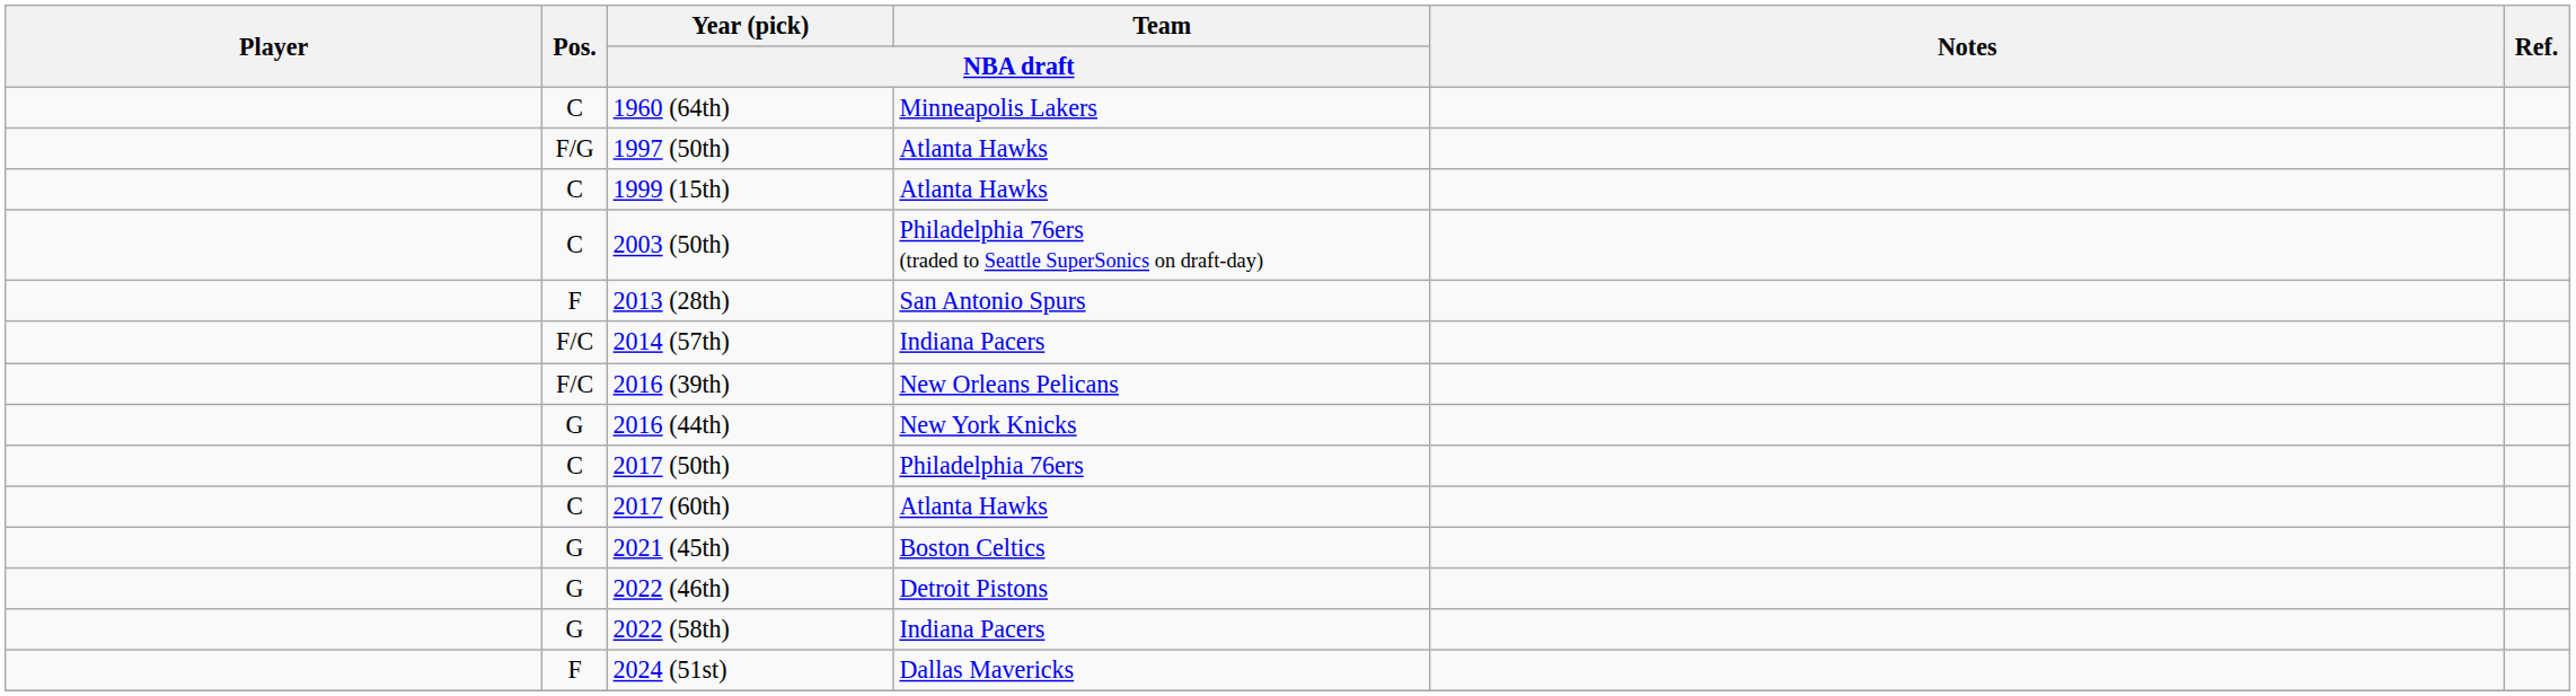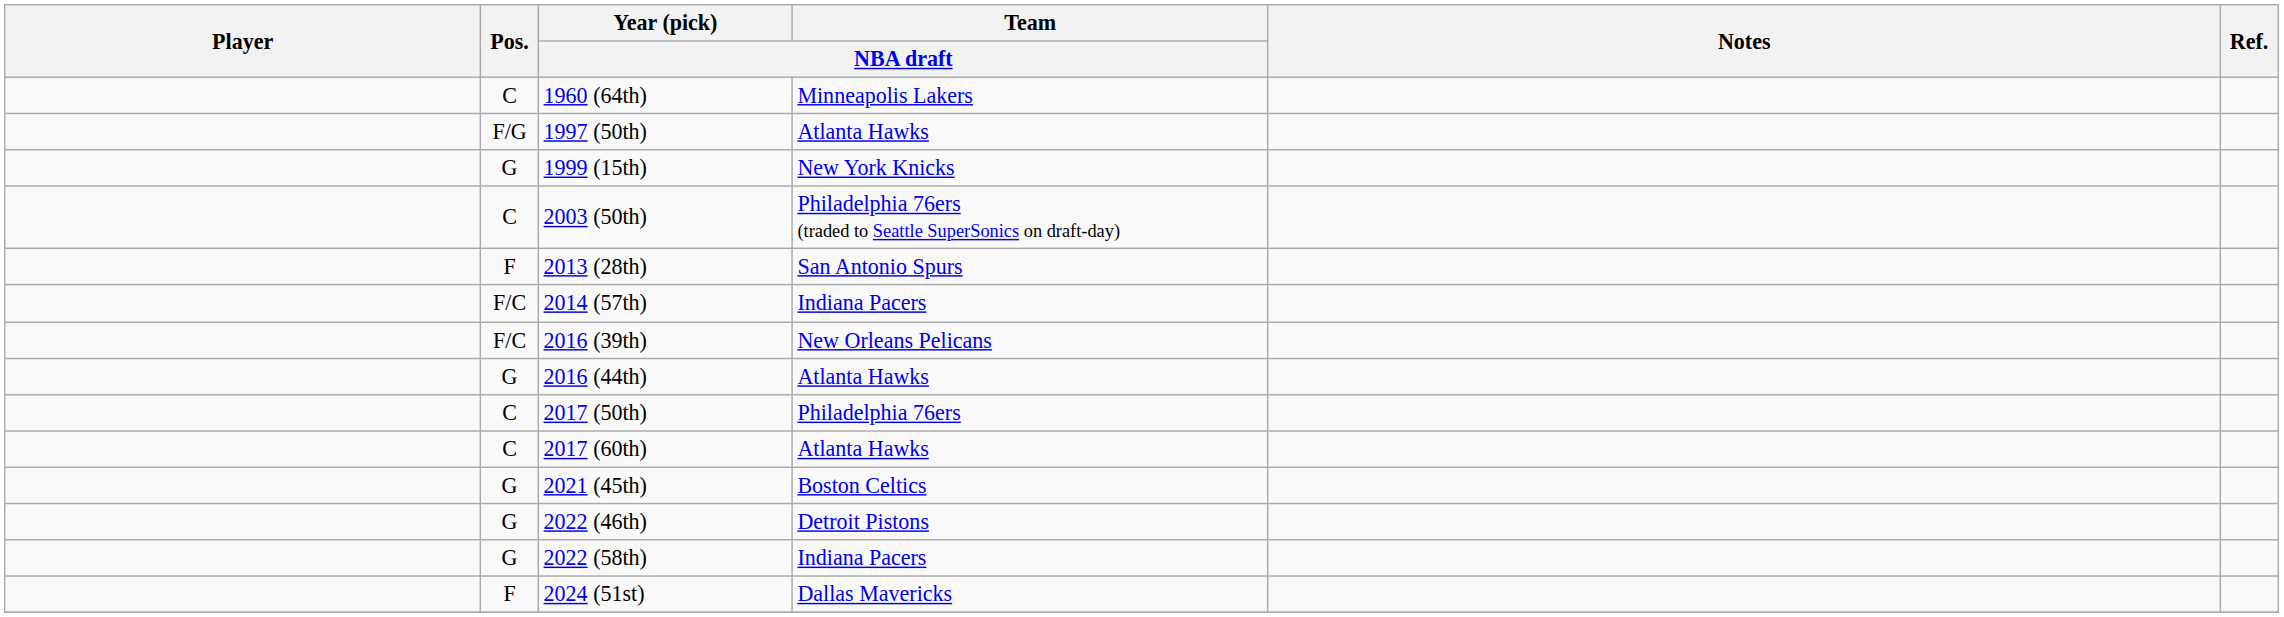 <table class="wikitable sortable" style="font-size:95%">
 <tr>
 <th rowspan=2 width="15%">Player</th>
 <th rowspan=2 width="1%">Pos.</th>
 <th width="8%">Year (pick)</th>
 <th width="15%">Team</th>
 <th rowspan=2 width="30%" class="unsortable">Notes</th>
 <th rowspan=2 width="1%" class="unsortable">Ref.</th>
 </tr>
 <tr class="unsortable">
 <th colspan=2><a href='#'>NBA draft</a></th>
 </tr>
 <tr>
 <td></td>
 <td align="center">C</td>
 <td><a href='#'>1960</a> (64th)</td>
 <td><a href='#'>Minneapolis Lakers</a></td>
 <td></td>
 <td align="center"></td>
 </tr>
 <tr>
 <td></td>
 <td align="center">F/G</td>
 <td><a href='#'>1997</a> (50th)</td>
 <td><a href='#'>Atlanta Hawks</a></td>
 <td></td>
 <td align="center"></td>
 </tr>
 <tr>
 <td></td>
-<td align="center">C</td>
+<td align="center">G</td>
 <td><a href='#'>1999</a> (15th)</td>
-<td><a href='#'>Atlanta Hawks</a></td>
+<td><a href='#'>New York Knicks</a></td>
 <td></td>
 <td align="center"></td>
 </tr>
 <tr>
 <td></td>
 <td align="center">C</td>
 <td><a href='#'>2003</a> (50th)</td>
 <td><a href='#'>Philadelphia 76ers</a><br><small>(traded to <a href='#'>Seattle SuperSonics</a> on draft-day)</small></td>
 <td></td>
 <td align="center"></td>
 </tr>
 <tr>
 <td></td>
 <td align="center">F</td>
 <td><a href='#'>2013</a> (28th)</td>
 <td><a href='#'>San Antonio Spurs</a></td>
 <td></td>
 <td align="center"></td>
 </tr>
 <tr>
 <td></td>
 <td align="center">F/C</td>
 <td><a href='#'>2014</a> (57th)</td>
 <td><a href='#'>Indiana Pacers</a></td>
 <td></td>
 <td align="center"></td>
 </tr>
 <tr>
 <td></td>
 <td align="center">F/C</td>
 <td><a href='#'>2016</a> (39th)</td>
 <td><a href='#'>New Orleans Pelicans</a></td>
 <td></td>
 <td align="center"></td>
 </tr>
 <tr>
 <td></td>
 <td align="center">G</td>
 <td><a href='#'>2016</a> (44th)</td>
-<td><a href='#'>New York Knicks</a></td>
+<td><a href='#'>Atlanta Hawks</a></td>
 <td></td>
 <td align="center"></td>
 </tr>
 <tr>
 <td></td>
 <td align="center">C</td>
 <td><a href='#'>2017</a> (50th)</td>
 <td><a href='#'>Philadelphia 76ers</a></td>
 <td></td>
 <td align="center"></td>
 </tr>
 <tr>
 <td></td>
 <td align="center">C</td>
 <td><a href='#'>2017</a> (60th)</td>
 <td><a href='#'>Atlanta Hawks</a></td>
 <td></td>
 <td align="center"></td>
 </tr>
 <tr>
 <td></td>
 <td align="center">G</td>
 <td><a href='#'>2021</a> (45th)</td>
 <td><a href='#'>Boston Celtics</a></td>
 <td></td>
 <td align="center"></td>
 </tr>
 <tr>
 <td></td>
 <td align="center">G</td>
 <td><a href='#'>2022</a> (46th)</td>
 <td><a href='#'>Detroit Pistons</a></td>
 <td></td>
 <td align="center"></td>
 </tr>
 <tr>
 <td></td>
 <td align="center">G</td>
 <td><a href='#'>2022</a> (58th)</td>
 <td><a href='#'>Indiana Pacers</a></td>
 <td></td>
 <td align="center"></td>
 </tr>
 <tr>
 <td></td>
 <td align="center">F</td>
 <td><a href='#'>2024</a> (51st)</td>
 <td><a href='#'>Dallas Mavericks</a></td>
 <td></td>
 <td align="center"></td>
 </tr>
 <tr>
 </tr>
 </table>
